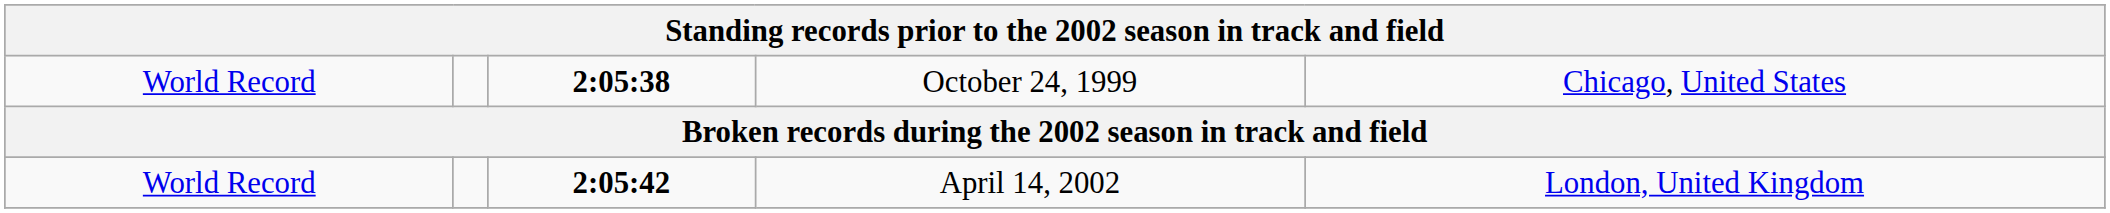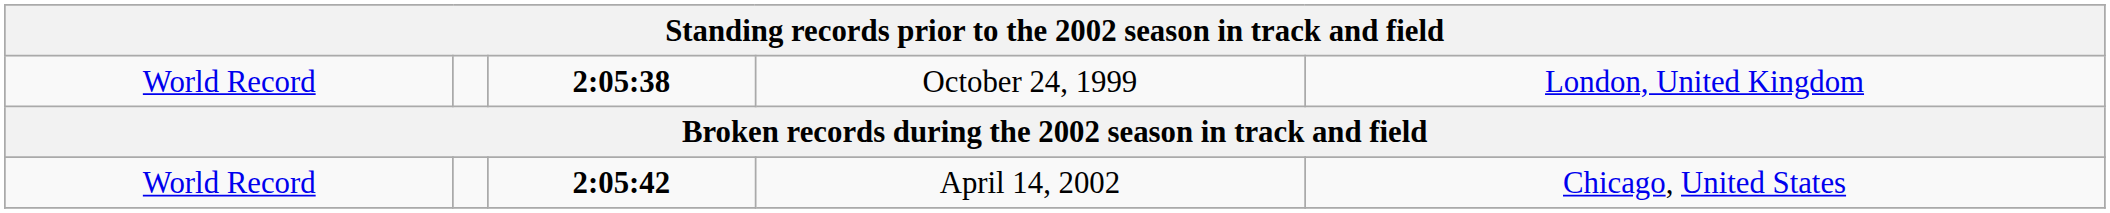 <table class="wikitable" style=" text-align:center; font-size:110%;" width="95%">
 <tr>
 <th colspan="5">Standing records prior to the 2002 season in track and field</th>
 </tr>
 <tr>
 <td><a href='#'>World Record</a></td>
 <td></td>
 <td><strong>2:05:38</strong></td>
 <td>October 24, 1999</td>
-<td> <a href='#'>Chicago</a>, <a href='#'>United States</a></td>
+<td> <a href='#'>London, United Kingdom</a></td>
 </tr>
 <tr>
 <th colspan="5">Broken records during the 2002 season in track and field</th>
 </tr>
 <tr>
 <td><a href='#'>World Record</a></td>
 <td></td>
 <td><strong>2:05:42</strong></td>
 <td>April 14, 2002</td>
-<td> <a href='#'>London, United Kingdom</a></td>
+<td> <a href='#'>Chicago</a>, <a href='#'>United States</a></td>
 </tr>
 </table>
